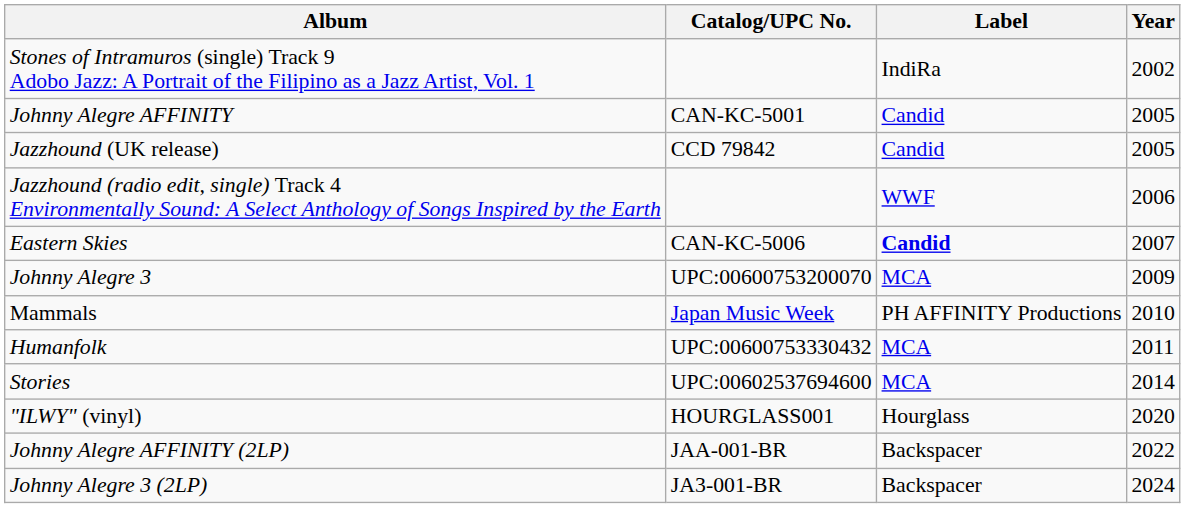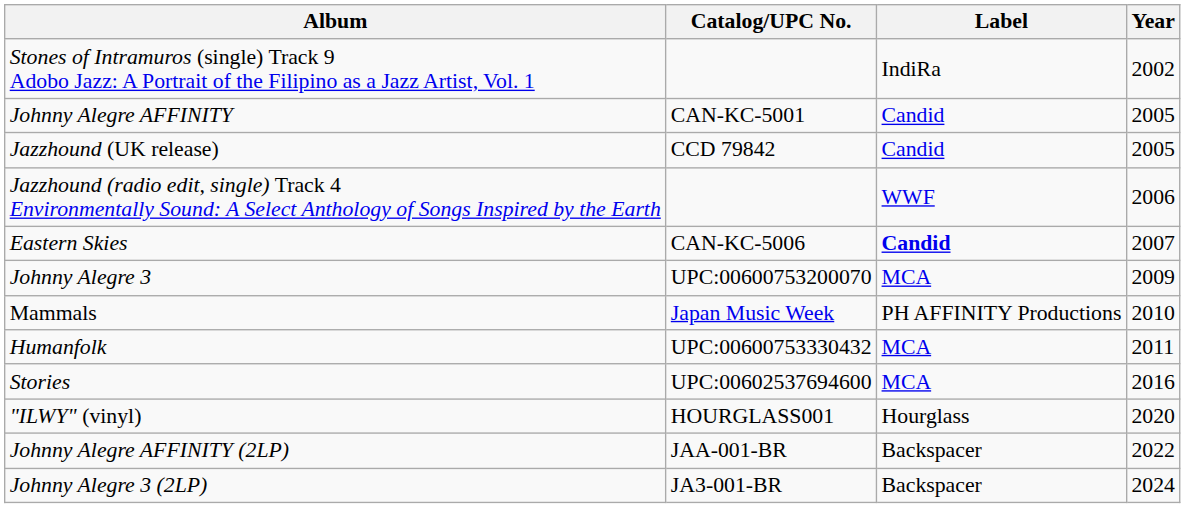 <table class="wikitable sortable">
 <tr>
 <th>Album</th>
 <th>Catalog/UPC No.</th>
 <th>Label</th>
 <th>Year</th>
 </tr>
 <tr>
 <td><em>Stones of Intramuros</em> (single) Track 9 <br><a href='#'>Adobo Jazz: A Portrait of the Filipino as a Jazz Artist, Vol. 1</a></td>
 <td></td>
 <td>IndiRa</td>
 <td>2002</td>
 </tr>
 <tr>
 <td><em>Johnny Alegre AFFINITY</em></td>
 <td>CAN-KC-5001</td>
 <td><a href='#'>Candid</a></td>
 <td>2005</td>
 </tr>
 <tr>
 <td><em>Jazzhound</em> (UK release)</td>
 <td>CCD 79842</td>
 <td><a href='#'>Candid</a></td>
 <td>2005</td>
 </tr>
 <tr>
 <td><em>Jazzhound (radio edit, single)</em> Track 4<br><em><a href='#'>Environmentally Sound: A Select Anthology of Songs Inspired by the Earth</a></em></td>
 <td></td>
 <td><a href='#'>WWF</a></td>
 <td>2006</td>
 </tr>
 <tr>
 <td><em>Eastern Skies</em></td>
 <td>CAN-KC-5006</td>
 <td><strong><a href='#'>Candid</a></strong></td>
 <td>2007</td>
 </tr>
 <tr>
 <td><em>Johnny Alegre 3</em> </td>
 <td>UPC:00600753200070</td>
 <td><a href='#'>MCA</a></td>
 <td>2009</td>
 </tr>
 <tr>
 <td>Mammals</td>
 <td><a href='#'>Japan Music Week</a></td>
 <td>PH AFFINITY Productions</td>
 <td>2010</td>
 </tr>
 <tr>
 <td><em>Humanfolk</em></td>
 <td>UPC:00600753330432</td>
 <td><a href='#'>MCA</a></td>
 <td>2011</td>
 </tr>
 <tr>
 <td><em>Stories</em></td>
 <td>UPC:00602537694600</td>
 <td><a href='#'>MCA</a></td>
-<td>2014</td>
+<td>2016</td>
 </tr>
 <tr>
 <td><em>"ILWY"</em> (vinyl)</td>
 <td>HOURGLASS001</td>
 <td>Hourglass</td>
 <td>2020</td>
 </tr>
 <tr>
 <td><em>Johnny Alegre AFFINITY (2LP)</em></td>
 <td>JAA-001-BR</td>
 <td>Backspacer</td>
 <td>2022</td>
 </tr>
 <tr>
 <td><em>Johnny Alegre 3 (2LP)</em> </td>
 <td>JA3-001-BR</td>
 <td>Backspacer</td>
 <td>2024</td>
 </tr>
 </table>
